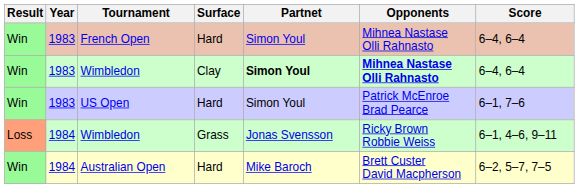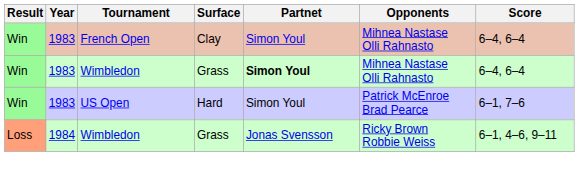 <table class="sortable wikitable">
 <tr>
 <th style="width:40px;">Result</th>
 <th style="width:30px;">Year</th>
 <th style="width:150px;">Tournament</th>
 <th style="width:50px;">Surface</th>
 <th style="width:150px;">Partnet</th>
 <th style="width:150px;">Opponents</th>
 <th style="width:125px;" class="unsortable">Score</th>
 </tr>
 <tr style="background:#ebc2af;">
 <td style="background:#98fb98;">Win</td>
 <td><a href='#'>1983</a></td>
 <td><a href='#'>French Open</a></td>
-<td>Hard</td>
+<td>Clay</td>
 <td> <a href='#'>Simon Youl</a></td>
 <td> <a href='#'>Mihnea Nastase</a> <br>  <a href='#'>Olli Rahnasto</a></td>
 <td>6–4, 6–4</td>
 </tr>
 <tr style="background:#ccffcc;">
 <td style="background:#98fb98;">Win</td>
 <td><a href='#'>1983</a></td>
 <td><a href='#'>Wimbledon</a></td>
-<td>Clay</td>
+<td>Grass</td>
 <td><strong> Simon Youl</strong></td>
-<td><strong> <a href='#'>Mihnea Nastase</a> <br>  <a href='#'>Olli Rahnasto</a></strong></td>
+<td> <a href='#'>Mihnea Nastase</a> <br>  <a href='#'>Olli Rahnasto</a></td>
 <td>6–4, 6–4</td>
 </tr>
 <tr style="background:#ccccff;">
 <td style="background:#98fb98;">Win</td>
 <td><a href='#'>1983</a></td>
 <td><a href='#'>US Open</a></td>
 <td>Hard</td>
 <td> Simon Youl</td>
 <td> <a href='#'>Patrick McEnroe</a> <br>  <a href='#'>Brad Pearce</a></td>
 <td>6–1, 7–6</td>
 </tr>
 <tr style="background:#ccffcc;">
 <td style="background:#ffa07a;">Loss</td>
 <td><a href='#'>1984</a></td>
 <td><a href='#'>Wimbledon</a></td>
 <td>Grass</td>
 <td> <a href='#'>Jonas Svensson</a></td>
 <td> <a href='#'>Ricky Brown</a> <br>  <a href='#'>Robbie Weiss</a></td>
 <td>6–1, 4–6, 9–11</td>
 </tr>
-<tr style="background:#ffffcc;">
-<td style="background:#98fb98;">Win</td>
-<td><a href='#'>1984</a></td>
-<td><a href='#'>Australian Open</a></td>
-<td>Hard</td>
-<td> <a href='#'>Mike Baroch</a></td>
-<td> <a href='#'>Brett Custer</a> <br>  <a href='#'>David Macpherson</a></td>
-<td>6–2, 5–7, 7–5</td>
-</tr>
 </table>
